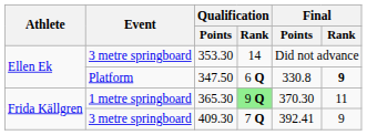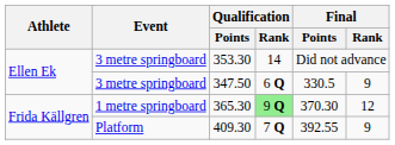 <table class="wikitable" style="font-size:90%">
 <tr>
 <th rowspan="2">Athlete</th>
 <th rowspan="2">Event</th>
 <th colspan=2>Qualification</th>
 <th colspan=2>Final</th>
 </tr>
 <tr style="font-size:95%">
 <th>Points</th>
 <th>Rank</th>
 <th>Points</th>
 <th>Rank</th>
 </tr>
 <tr align=center>
 <td align=left rowspan=2><a href='#'>Ellen Ek</a></td>
 <td align=left><a href='#'>3 metre springboard</a></td>
 <td>353.30</td>
 <td>14</td>
 <td colspan=2>Did not advance</td>
 </tr>
 <tr align=center>
-<td align=left><a href='#'>Platform</a></td>
+<td align=left><a href='#'>3 metre springboard</a></td>
 <td>347.50</td>
 <td>6 <strong>Q</strong></td>
-<td>330.8</td>
-<td><strong>9</strong></td>
+<td>330.5</td>
+<td>9</td>
 </tr>
 <tr align=center>
 <td align=left rowspan=2><a href='#'>Frida Källgren</a></td>
 <td align=left><a href='#'>1 metre springboard</a></td>
 <td>365.30</td>
 <td style="background: lightgreen;">9 <strong>Q</strong></td>
 <td>370.30</td>
-<td>11</td>
+<td>12</td>
 </tr>
 <tr align=center>
-<td align=left><a href='#'>3 metre springboard</a></td>
+<td align=left><a href='#'>Platform</a></td>
 <td>409.30</td>
 <td>7 <strong>Q</strong></td>
-<td>392.41</td>
+<td>392.55</td>
 <td>9</td>
 </tr>
 </table>
